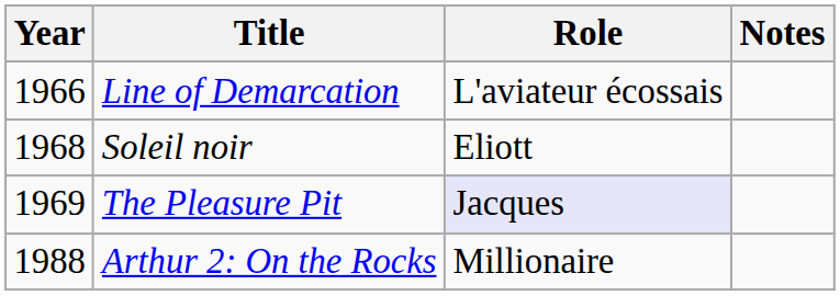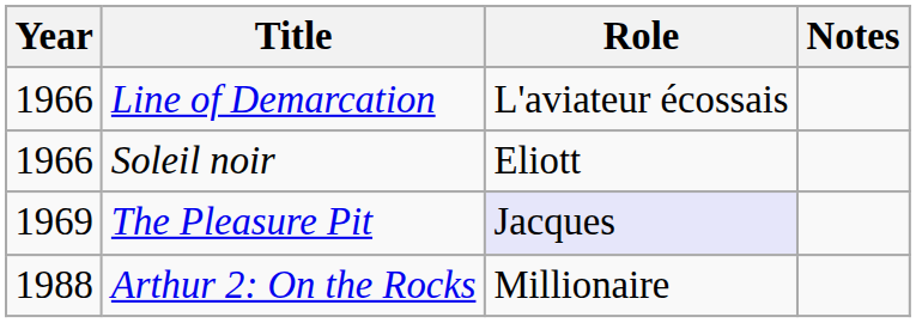 <table class="wikitable">
 <tr>
 <th>Year</th>
 <th>Title</th>
 <th>Role</th>
 <th>Notes</th>
 </tr>
 <tr>
 <td>1966</td>
 <td><em><a href='#'>Line of Demarcation</a></em></td>
 <td>L'aviateur écossais</td>
 <td></td>
 </tr>
 <tr>
-<td>1968</td>
+<td>1966</td>
 <td><em>Soleil noir</em></td>
 <td>Eliott</td>
 <td></td>
 </tr>
 <tr>
 <td>1969</td>
 <td><em><a href='#'>The Pleasure Pit</a></em></td>
 <td style="background: lavender;">Jacques</td>
 <td></td>
 </tr>
 <tr>
 <td>1988</td>
 <td><em><a href='#'>Arthur 2: On the Rocks</a></em></td>
 <td>Millionaire</td>
 <td></td>
 </tr>
 </table>
